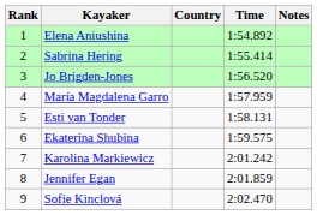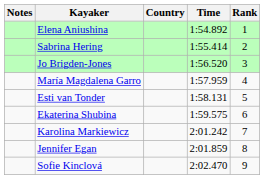 <table class="wikitable" style="text-align:center">
 <tr>
-<th>Rank</th>
+<th>Notes</th>
 <th>Kayaker</th>
 <th>Country</th>
 <th>Time</th>
-<th>Notes</th>
+<th>Rank</th>
 </tr>
 <tr bgcolor=bbffbb>
-<td>1</td>
+<td></td>
 <td align="left"><a href='#'>Elena Aniushina</a></td>
 <td align="left"></td>
 <td>1:54.892</td>
-<td></td>
+<td>1</td>
 </tr>
 <tr bgcolor=bbffbb>
-<td>2</td>
+<td></td>
 <td align="left"><a href='#'>Sabrina Hering</a></td>
 <td align="left"></td>
 <td>1:55.414</td>
-<td></td>
+<td>2</td>
 </tr>
 <tr bgcolor=bbffbb>
-<td>3</td>
+<td></td>
 <td align="left"><a href='#'>Jo Brigden-Jones</a></td>
 <td align="left"></td>
 <td>1:56.520</td>
-<td></td>
+<td>3</td>
 </tr>
 <tr>
-<td>4</td>
+<td></td>
 <td align="left"><a href='#'>María Magdalena Garro</a></td>
 <td align="left"></td>
 <td>1:57.959</td>
-<td></td>
+<td>4</td>
 </tr>
 <tr>
-<td>5</td>
+<td></td>
 <td align="left"><a href='#'>Esti van Tonder</a></td>
 <td align="left"></td>
 <td>1:58.131</td>
-<td></td>
+<td>5</td>
 </tr>
 <tr>
-<td>6</td>
+<td></td>
 <td align="left"><a href='#'>Ekaterina Shubina</a></td>
 <td align="left"></td>
 <td>1:59.575</td>
-<td></td>
+<td>6</td>
 </tr>
 <tr>
-<td>7</td>
+<td></td>
 <td align="left"><a href='#'>Karolina Markiewicz</a></td>
 <td align="left"></td>
 <td>2:01.242</td>
-<td></td>
+<td>7</td>
 </tr>
 <tr>
-<td>8</td>
+<td></td>
 <td align="left"><a href='#'>Jennifer Egan</a></td>
 <td align="left"></td>
 <td>2:01.859</td>
-<td></td>
+<td>8</td>
 </tr>
 <tr>
-<td>9</td>
+<td></td>
 <td align="left"><a href='#'>Sofie Kinclová</a></td>
 <td align="left"></td>
 <td>2:02.470</td>
-<td></td>
+<td>9</td>
 </tr>
 </table>
